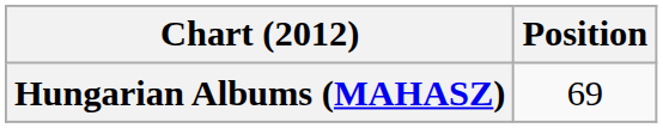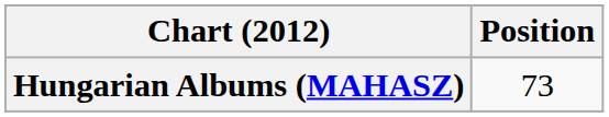 <table class="wikitable plainrowheaders">
 <tr>
 <th scope="col">Chart (2012)</th>
 <th scope="col">Position</th>
 </tr>
 <tr>
 <th scope="row">Hungarian Albums (<a href='#'>MAHASZ</a>)</th>
-<td style="text-align:center;">69</td>
+<td style="text-align:center;">73</td>
 </tr>
 </table>
